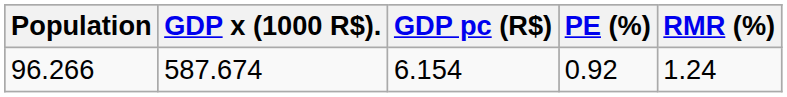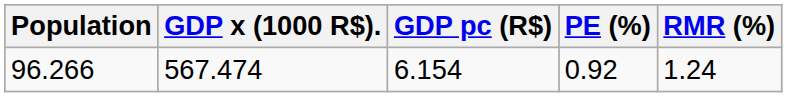 <table class="wikitable">
 <tr>
 <th>Population  </th>
 <th><a href='#'>GDP</a> x (1000 R$).</th>
 <th><a href='#'>GDP pc</a> (R$)</th>
 <th><a href='#'>PE</a> (%)</th>
 <th><a href='#'>RMR</a> (%)</th>
 </tr>
 <tr>
 <td>96.266</td>
-<td>587.674</td>
+<td>567.474</td>
 <td>6.154</td>
 <td>0.92</td>
 <td>1.24</td>
 </tr>
 </table>
